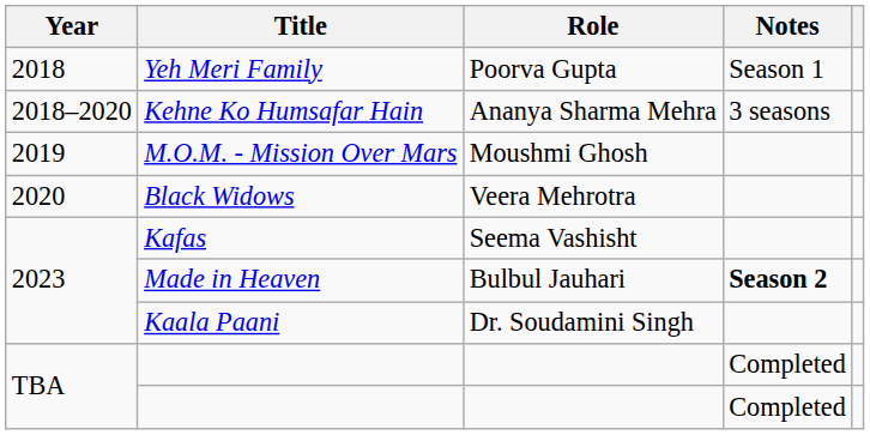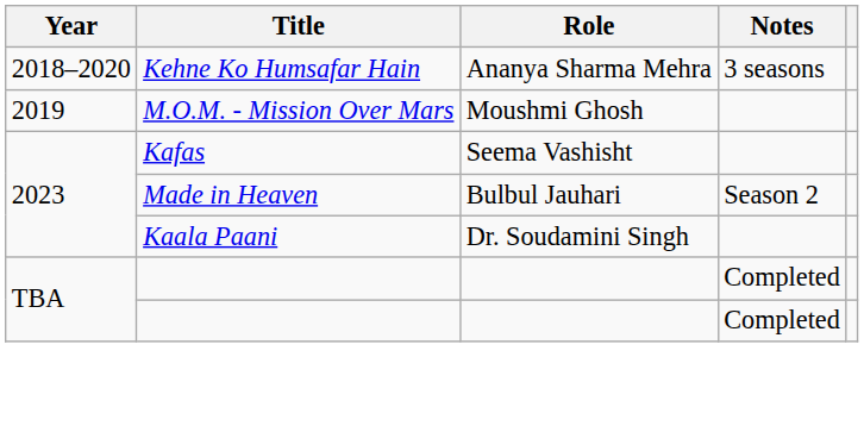 <table class="wikitable plainrowheaders sortable">
 <tr>
 <th scope="col">Year</th>
 <th scope="col">Title</th>
 <th scope="col">Role</th>
 <th scope="col" class="unsortable">Notes</th>
 <th scope="col" class="unsortable"></th>
-</tr>
-<tr>
-<td>2018</td>
-<td><em><a href='#'>Yeh Meri Family</a></em></td>
-<td>Poorva Gupta</td>
-<td>Season 1</td>
-<td></td>
 </tr>
 <tr>
 <td>2018–2020</td>
 <td><em><a href='#'>Kehne Ko Humsafar Hain</a></em></td>
 <td>Ananya Sharma Mehra</td>
 <td>3 seasons</td>
 <td></td>
 </tr>
 <tr>
 <td>2019</td>
 <td><em><a href='#'>M.O.M. - Mission Over Mars</a></em></td>
 <td>Moushmi Ghosh</td>
 <td></td>
 <td></td>
 </tr>
 <tr>
-<td>2020</td>
-<td><em><a href='#'>Black Widows</a></em></td>
-<td>Veera Mehrotra</td>
-<td></td>
-<td></td>
-</tr>
-<tr>
 <td rowspan="3">2023</td>
 <td><em><a href='#'>Kafas</a></em></td>
 <td>Seema Vashisht</td>
 <td></td>
 <td></td>
 </tr>
 <tr>
 <td><em><a href='#'>Made in Heaven</a></em></td>
 <td>Bulbul Jauhari</td>
-<td><strong>Season 2</strong></td>
+<td>Season 2</td>
 <td></td>
 </tr>
 <tr>
 <td><em><a href='#'>Kaala Paani</a></em></td>
 <td>Dr. Soudamini Singh</td>
 <td></td>
 <td></td>
 </tr>
 <tr>
 <td rowspan="2">TBA</td>
 <td></td>
 <td></td>
 <td>Completed</td>
 <td></td>
 </tr>
 <tr>
 <td></td>
 <td></td>
 <td>Completed</td>
 <td></td>
 </tr>
 </table>
